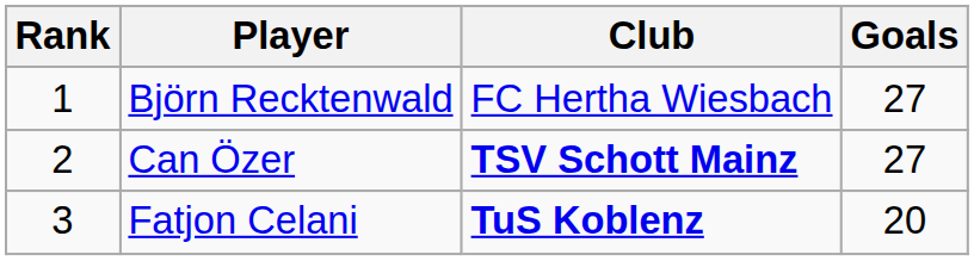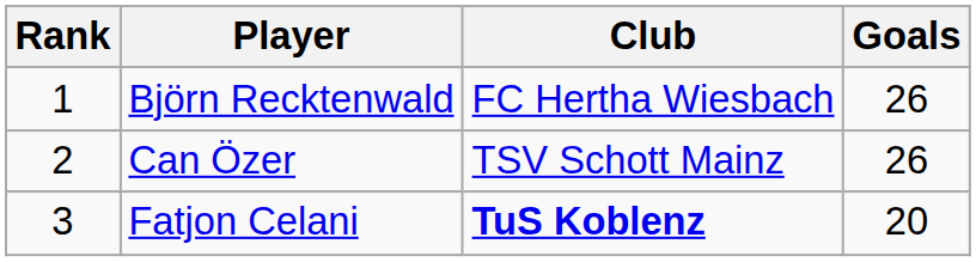 <table class="wikitable" style="text-align:center">
 <tr>
 <th>Rank</th>
 <th>Player</th>
 <th>Club</th>
 <th>Goals</th>
 </tr>
 <tr>
 <td>1</td>
 <td align="left"> <a href='#'>Björn Recktenwald</a></td>
 <td align="left"><a href='#'>FC Hertha Wiesbach</a></td>
-<td>27</td>
+<td>26</td>
 </tr>
 <tr>
 <td>2</td>
 <td align="left"> <a href='#'>Can Özer</a></td>
-<td align="left"><strong><a href='#'>TSV Schott Mainz</a></strong></td>
-<td>27</td>
+<td align="left"><a href='#'>TSV Schott Mainz</a></td>
+<td>26</td>
 </tr>
 <tr>
 <td>3</td>
 <td align="left"> <a href='#'>Fatjon Celani</a></td>
 <td align="left"><strong><a href='#'>TuS Koblenz</a></strong></td>
 <td>20</td>
 </tr>
 </table>
